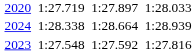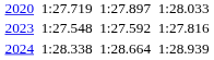 <table>
 <tr>
 <td><a href='#'>2020</a></td>
 <td></td>
 <td>1:27.719</td>
 <td></td>
 <td>1:27.897</td>
 <td></td>
 <td>1:28.033</td>
 </tr>
 <tr>
+<td><a href='#'>2023</a></td>
+<td></td>
+<td>1:27.548</td>
+<td></td>
+<td>1:27.592</td>
+<td></td>
+<td>1:27.816</td>
+</tr>
+<tr>
 <td><a href='#'>2024</a></td>
 <td></td>
 <td>1:28.338</td>
 <td></td>
 <td>1:28.664</td>
 <td></td>
 <td>1:28.939</td>
 </tr>
-<tr>
-<td><a href='#'>2023</a></td>
-<td></td>
-<td>1:27.548</td>
-<td></td>
-<td>1:27.592</td>
-<td></td>
-<td>1:27.816</td>
-</tr>
 </table>
